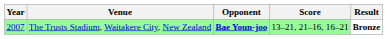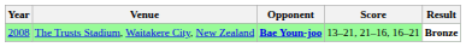 <table class="sortable wikitable" style="font-size: 90%;">
 <tr>
 <th>Year</th>
 <th>Venue</th>
 <th>Opponent</th>
 <th>Score</th>
 <th>Result</th>
 </tr>
 <tr style="background:#98FB98">
-<td align="center"><a href='#'>2007</a></td>
+<td align="center"><a href='#'>2008</a></td>
 <td align="left"><a href='#'>The Trusts Stadium</a>, <a href='#'>Waitakere City</a>, <a href='#'>New Zealand</a></td>
 <td align="left"><strong> <a href='#'>Bae Youn-joo</a></strong></td>
 <td align="left">13–21, 21–16, 16–21</td>
 <td style="text-align:left; background:white"> <strong>Bronze</strong></td>
 </tr>
 </table>
